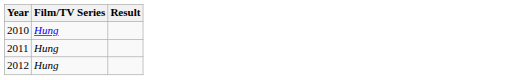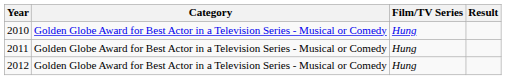 <table class="wikitable">
 <tr>
 <th>Year</th>
+<th>Category</th>
 <th>Film/TV Series</th>
 <th>Result</th>
 </tr>
 <tr>
 <td>2010</td>
+<td><a href='#'>Golden Globe Award for Best Actor in a Television Series - Musical or Comedy</a></td>
 <td><em><a href='#'>Hung</a></em></td>
 <td></td>
 </tr>
 <tr>
 <td>2011</td>
+<td Golden Globe Award for Best Actor – Television Series Musical or Comedy>Golden Globe Award for Best Actor in a Television Series - Musical or Comedy</td>
 <td><em>Hung</em></td>
 <td></td>
 </tr>
 <tr>
 <td>2012</td>
+<td Golden Globe Award for Best Actor – Television Series Musical or Comedy>Golden Globe Award for Best Actor in a Television Series - Musical or Comedy</td>
 <td><em>Hung</em></td>
 <td></td>
 </tr>
 </table>
